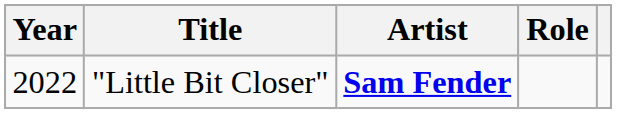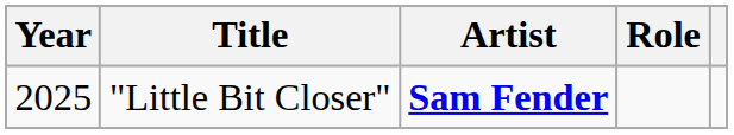 <table class="wikitable sortable">
 <tr>
 <th>Year</th>
 <th>Title</th>
 <th>Artist</th>
 <th>Role</th>
 <th class="unsortable"></th>
 </tr>
 <tr>
-<td>2022</td>
+<td>2025</td>
 <td>"Little Bit Closer"</td>
 <td><strong><a href='#'>Sam Fender</a></strong></td>
 <td></td>
 <td></td>
 </tr>
 </table>
